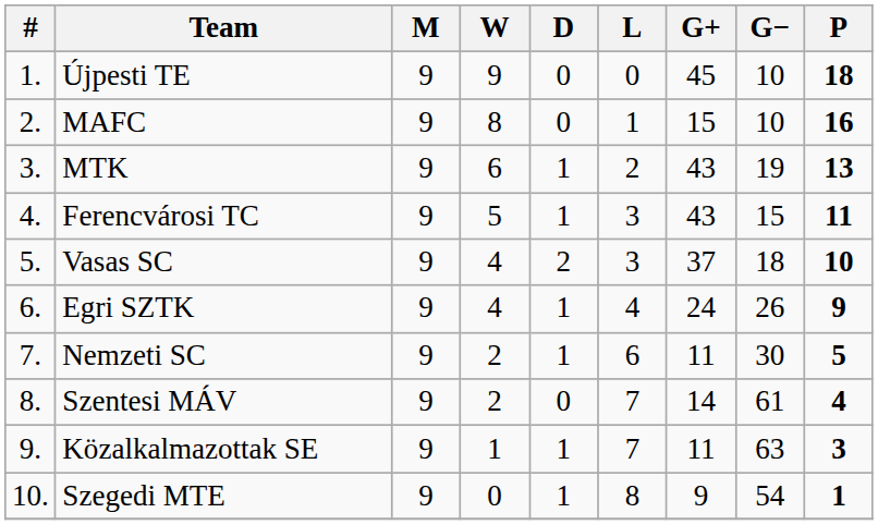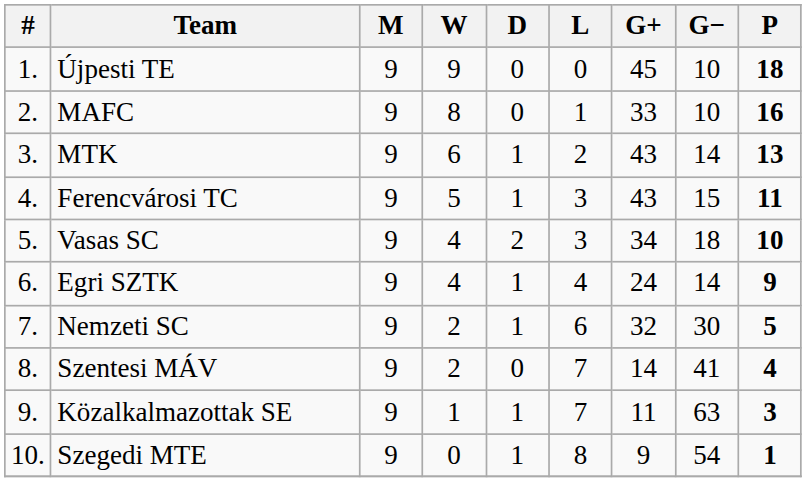 <table class="wikitable" style="text-align: center;">
 <tr>
 <th width="15">#</th>
 <th width="175">Team</th>
 <th width="30">M</th>
 <th width="30">W</th>
 <th width="30">D</th>
 <th width="30">L</th>
 <th width="30">G+</th>
 <th width="30">G−</th>
 <th width="30">P</th>
 </tr>
 <tr>
 <td>1.</td>
 <td align="left">Újpesti TE</td>
 <td>9</td>
 <td>9</td>
 <td>0</td>
 <td>0</td>
 <td>45</td>
 <td>10</td>
 <td><strong>18</strong></td>
 </tr>
 <tr>
 <td>2.</td>
 <td align="left">MAFC</td>
 <td>9</td>
 <td>8</td>
 <td>0</td>
 <td>1</td>
-<td>15</td>
+<td>33</td>
 <td>10</td>
 <td><strong>16</strong></td>
 </tr>
 <tr>
 <td>3.</td>
 <td align="left">MTK</td>
 <td>9</td>
 <td>6</td>
 <td>1</td>
 <td>2</td>
 <td>43</td>
-<td>19</td>
+<td>14</td>
 <td><strong>13</strong></td>
 </tr>
 <tr>
 <td>4.</td>
 <td align="left">Ferencvárosi TC</td>
 <td>9</td>
 <td>5</td>
 <td>1</td>
 <td>3</td>
 <td>43</td>
 <td>15</td>
 <td><strong>11</strong></td>
 </tr>
 <tr>
 <td>5.</td>
 <td align="left">Vasas SC</td>
 <td>9</td>
 <td>4</td>
 <td>2</td>
 <td>3</td>
-<td>37</td>
+<td>34</td>
 <td>18</td>
 <td><strong>10</strong></td>
 </tr>
 <tr>
 <td>6.</td>
 <td align="left">Egri SZTK</td>
 <td>9</td>
 <td>4</td>
 <td>1</td>
 <td>4</td>
 <td>24</td>
-<td>26</td>
+<td>14</td>
 <td><strong>9</strong></td>
 </tr>
 <tr>
 <td>7.</td>
 <td align="left">Nemzeti SC</td>
 <td>9</td>
 <td>2</td>
 <td>1</td>
 <td>6</td>
-<td>11</td>
+<td>32</td>
 <td>30</td>
 <td><strong>5</strong></td>
 </tr>
 <tr>
 <td>8.</td>
 <td align="left">Szentesi MÁV</td>
 <td>9</td>
 <td>2</td>
 <td>0</td>
 <td>7</td>
 <td>14</td>
-<td>61</td>
+<td>41</td>
 <td><strong>4</strong></td>
 </tr>
 <tr>
 <td>9.</td>
 <td align="left">Közalkalmazottak SE</td>
 <td>9</td>
 <td>1</td>
 <td>1</td>
 <td>7</td>
 <td>11</td>
 <td>63</td>
 <td><strong>3</strong></td>
 </tr>
 <tr>
 <td>10.</td>
 <td align="left">Szegedi MTE</td>
 <td>9</td>
 <td>0</td>
 <td>1</td>
 <td>8</td>
 <td>9</td>
 <td>54</td>
 <td><strong>1</strong></td>
 </tr>
 <tr>
 </tr>
 </table>
